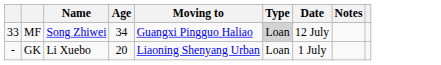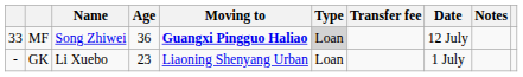 <table class="wikitable" style="text-align: center ">
 <tr>
 <th></th>
 <th></th>
 <th>Name</th>
 <th>Age</th>
 <th>Moving to</th>
 <th>Type</th>
+<th>Transfer fee</th>
 <th>Date</th>
 <th>Notes</th>
 <th></th>
 </tr>
 <tr>
 <td>33</td>
 <td>MF</td>
 <td align="left"><a href='#'>Song Zhiwei</a></td>
-<td>34</td>
-<td align="left"> <a href='#'>Guangxi Pingguo Haliao</a></td>
+<td>36</td>
+<td align="left"><strong> <a href='#'>Guangxi Pingguo Haliao</a></strong></td>
 <td style="background: lightgrey;">Loan</td>
+<td></td>
 <td>12 July</td>
 <td></td>
 <td></td>
 </tr>
 <tr>
 <td>-</td>
 <td>GK</td>
 <td align="left"> Li Xuebo</td>
-<td>20</td>
+<td>23</td>
 <td align="left"> <a href='#'>Liaoning Shenyang Urban</a></td>
 <td>Loan</td>
+<td></td>
 <td>1 July</td>
 <td></td>
 <td></td>
 </tr>
 </table>
